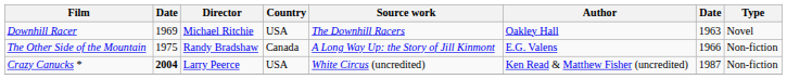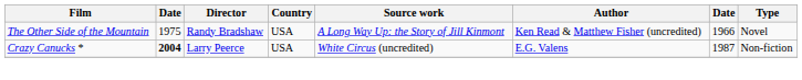 <table class="wikitable" style=width:90%>
 <tr style="background:#CCCCCC;">
 <th>Film</th>
 <th>Date</th>
 <th>Director</th>
 <th>Country</th>
 <th>Source work</th>
 <th>Author</th>
 <th>Date</th>
 <th>Type</th>
 </tr>
 <tr>
-<td><em><a href='#'>Downhill Racer</a></em></td>
-<td>1969</td>
-<td><a href='#'>Michael Ritchie</a></td>
-<td>USA</td>
-<td><em><a href='#'>The Downhill Racers</a></em></td>
-<td><a href='#'>Oakley Hall</a></td>
-<td>1963</td>
-<td>Novel</td>
-</tr>
-<tr>
 <td><em><a href='#'>The Other Side of the Mountain</a></em></td>
 <td>1975</td>
 <td><a href='#'>Randy Bradshaw</a></td>
-<td>Canada</td>
+<td>USA</td>
 <td><em><a href='#'>A Long Way Up: the Story of Jill Kinmont</a></em></td>
-<td><a href='#'>E.G. Valens</a></td>
+<td><a href='#'>Ken Read</a> & <a href='#'>Matthew Fisher</a> (uncredited)</td>
 <td>1966</td>
-<td>Non-fiction</td>
+<td>Novel</td>
 </tr>
 <tr>
 <td><em><a href='#'>Crazy Canucks</a></em> *</td>
 <td><strong>2004</strong></td>
 <td><a href='#'>Larry Peerce</a></td>
 <td>USA</td>
 <td><em><a href='#'>White Circus</a></em> (uncredited)</td>
-<td><a href='#'>Ken Read</a> & <a href='#'>Matthew Fisher</a> (uncredited)</td>
+<td><a href='#'>E.G. Valens</a></td>
 <td>1987</td>
 <td>Non-fiction</td>
 </tr>
 <tr>
 </tr>
 </table>
